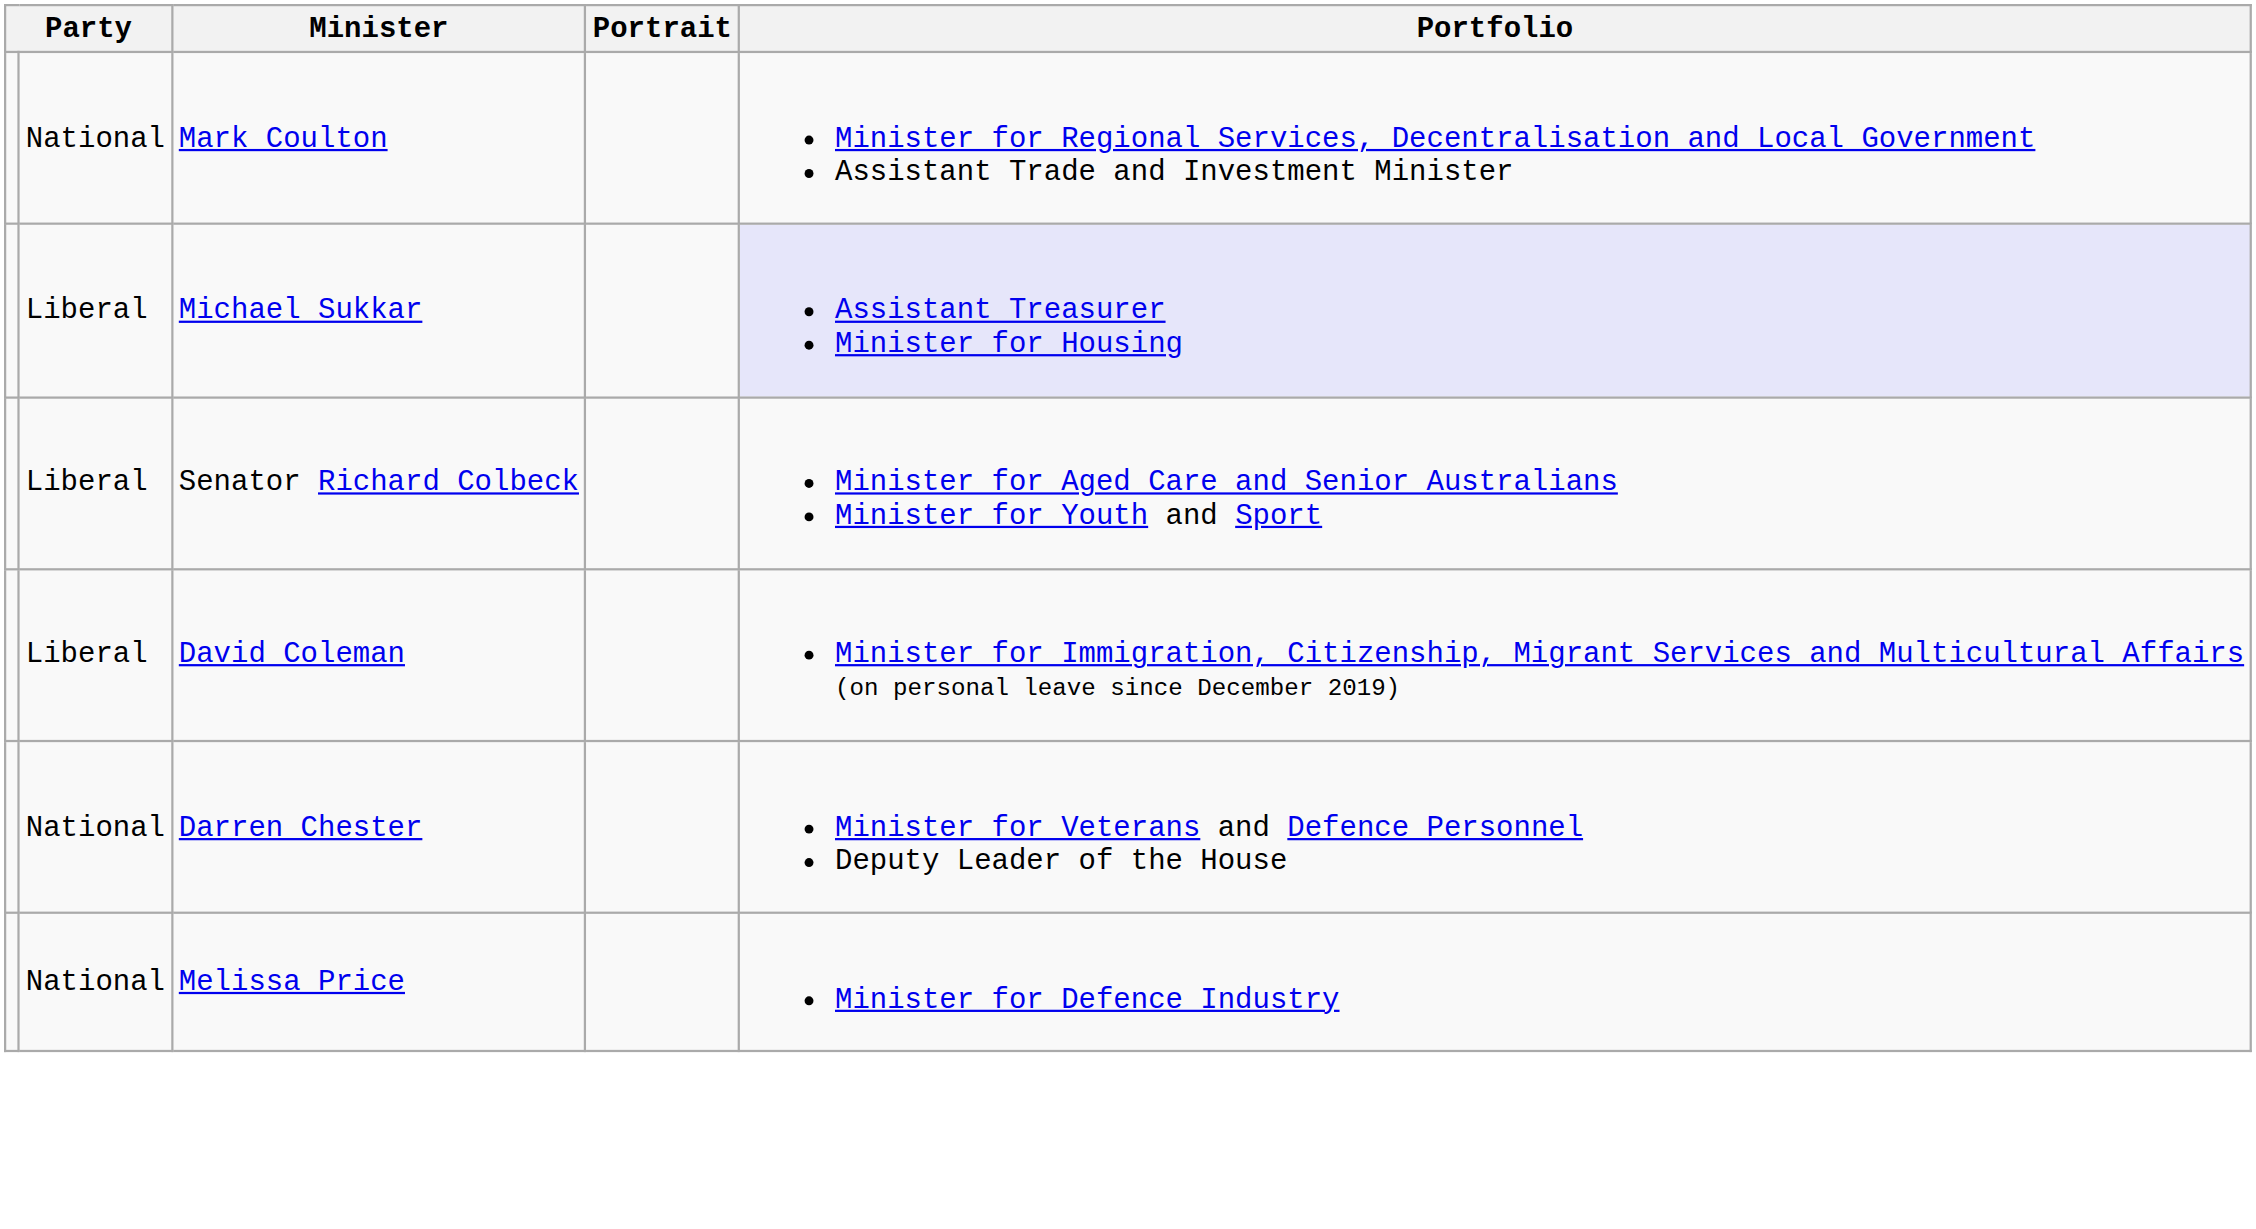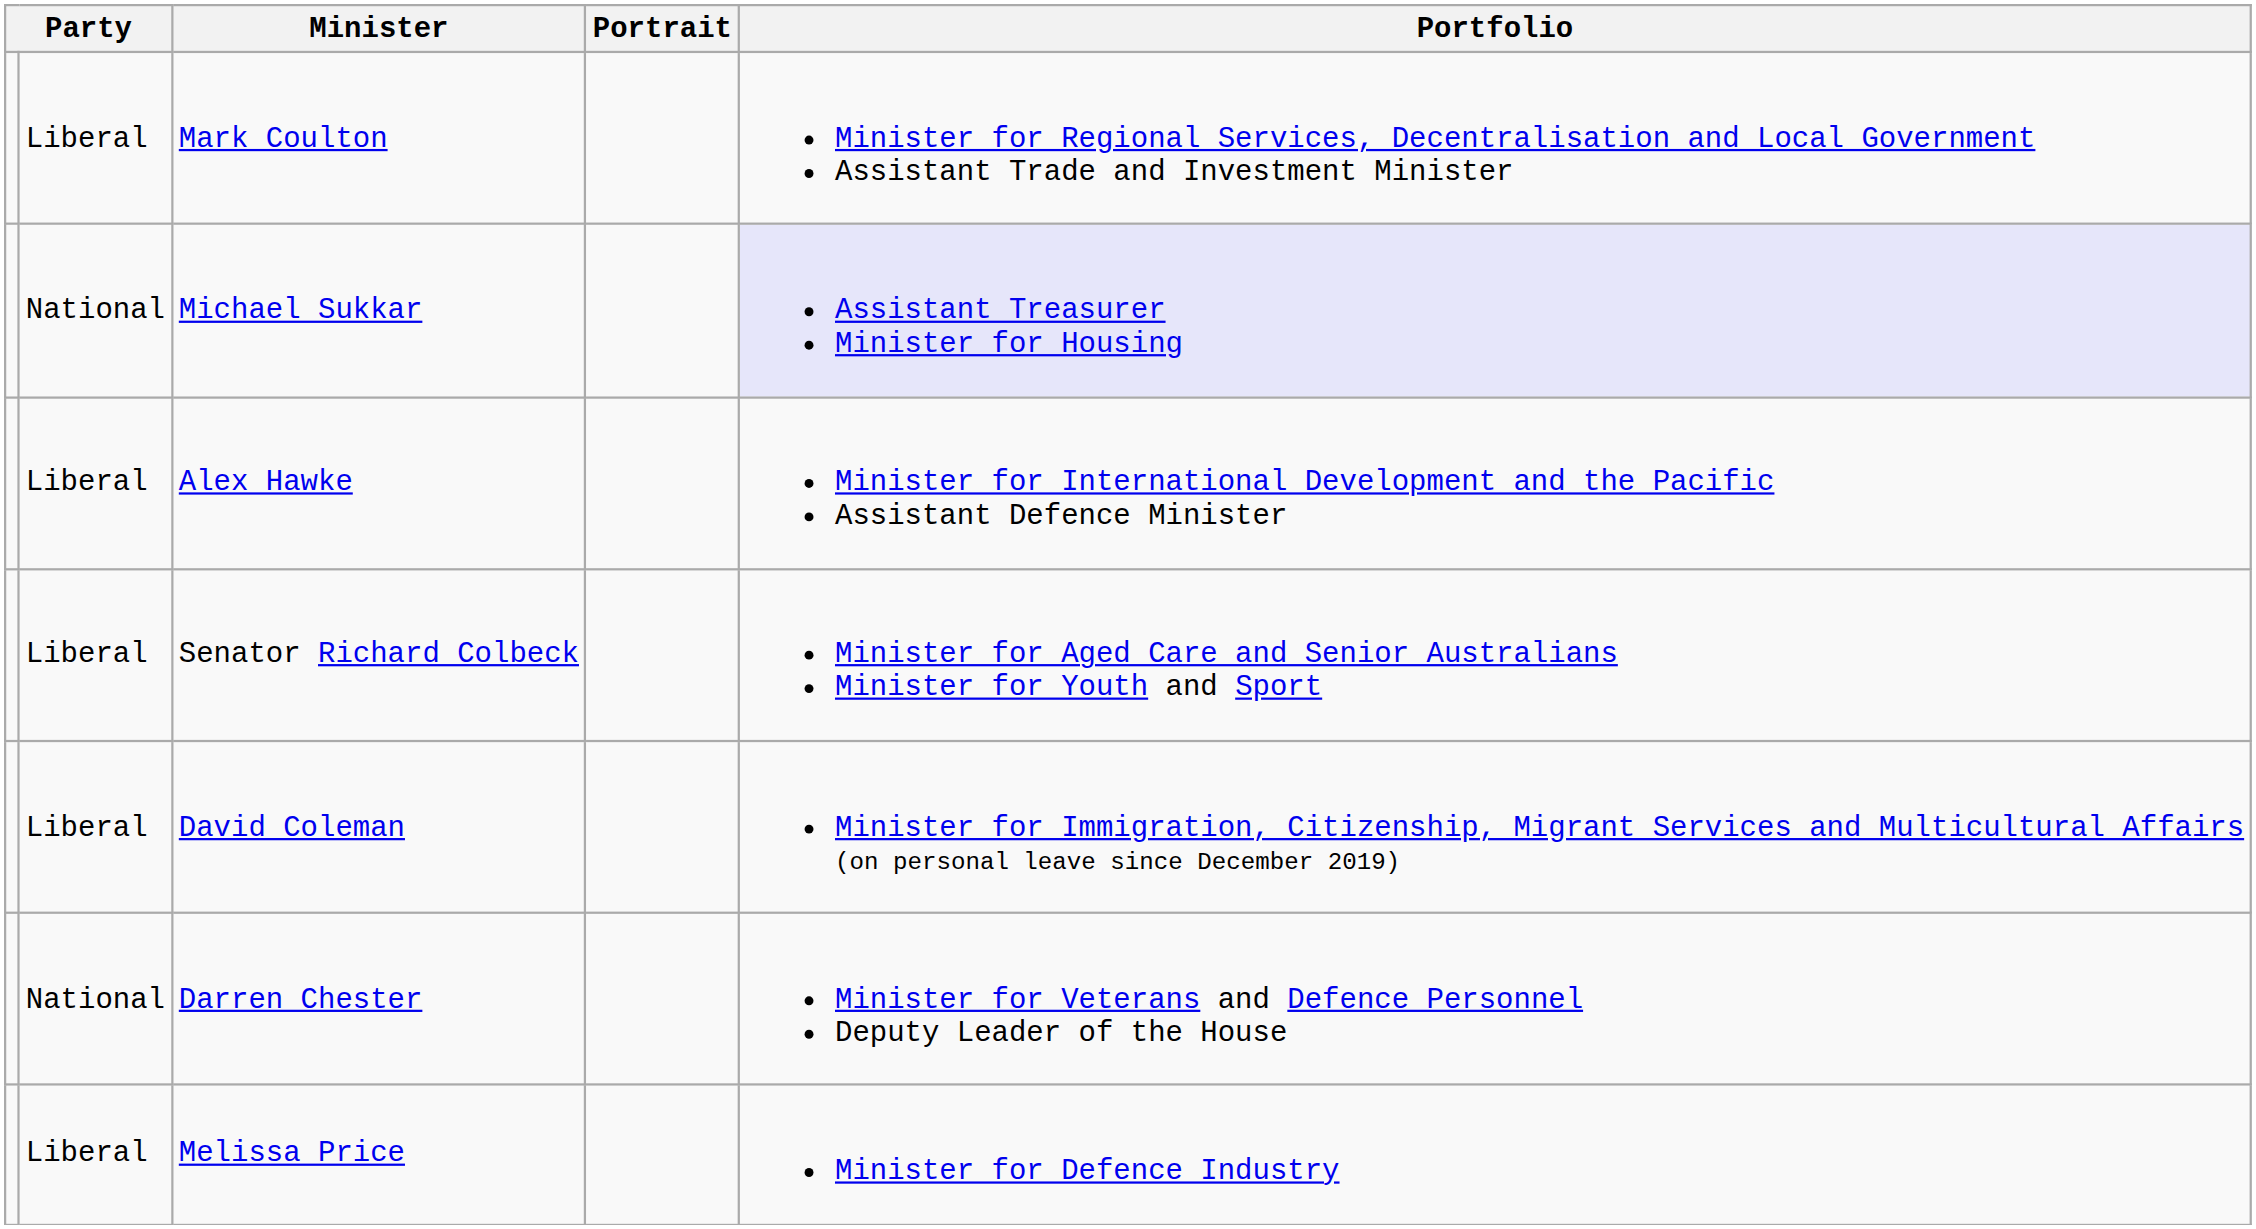 <table class="wikitable sortable">
 <tr>
 <th colspan="2">Party</th>
 <th>Minister</th>
 <th>Portrait</th>
 <th>Portfolio</th>
 </tr>
 <tr>
 <td></td>
-<td>National</td>
+<td>Liberal</td>
 <td><a href='#'>Mark Coulton</a> </td>
 <td></td>
 <td><br><ul><li><a href='#'>Minister for Regional Services, Decentralisation and Local Government</a></li><li>Assistant Trade and Investment Minister</li></ul></td>
 </tr>
 <tr>
 <td></td>
-<td>Liberal</td>
+<td>National</td>
 <td><a href='#'>Michael Sukkar</a> </td>
 <td></td>
 <td style="background: lavender;"><br><ul><li><a href='#'>Assistant Treasurer</a></li><li><a href='#'>Minister for Housing</a></li></ul></td>
+</tr>
+<tr>
+<td></td>
+<td>Liberal</td>
+<td><a href='#'>Alex Hawke</a> </td>
+<td></td>
+<td><br><ul><li><a href='#'>Minister for International Development and the Pacific</a></li><li>Assistant Defence Minister</li></ul></td>
 </tr>
 <tr>
 <td></td>
 <td>Liberal</td>
 <td>Senator <a href='#'>Richard Colbeck</a></td>
 <td></td>
 <td><br><ul><li><a href='#'>Minister for Aged Care and Senior Australians</a></li><li><a href='#'>Minister for Youth</a> and <a href='#'>Sport</a></li></ul></td>
 </tr>
 <tr>
 <td></td>
 <td>Liberal</td>
 <td><a href='#'>David Coleman</a> </td>
 <td></td>
 <td><br><ul><li><a href='#'>Minister for Immigration, Citizenship, Migrant Services and Multicultural Affairs</a><br><small>(on personal leave since December 2019)</small></li></ul></td>
 </tr>
 <tr>
 <td></td>
 <td>National</td>
 <td><a href='#'>Darren Chester</a> </td>
 <td></td>
 <td><br><ul><li><a href='#'>Minister for Veterans</a> and <a href='#'>Defence Personnel</a></li><li>Deputy Leader of the House</li></ul></td>
 </tr>
 <tr>
 <td></td>
-<td>National</td>
+<td>Liberal</td>
 <td><a href='#'>Melissa Price</a> </td>
 <td></td>
 <td><br><ul><li><a href='#'>Minister for Defence Industry</a></li></ul></td>
 </tr>
 </table>
